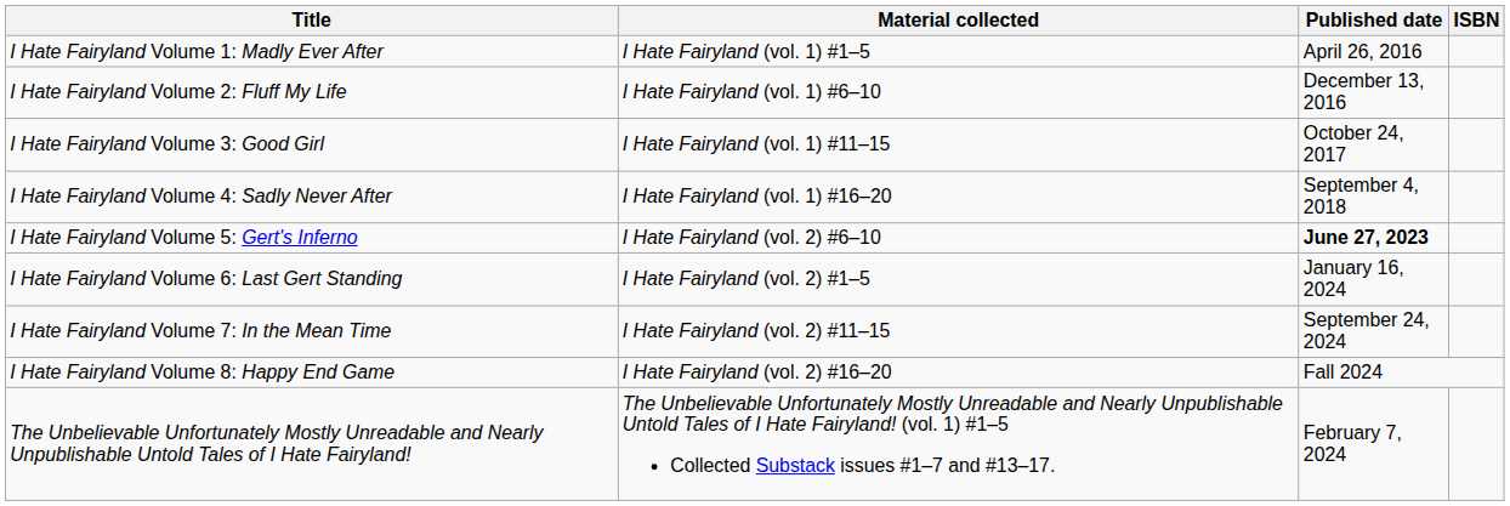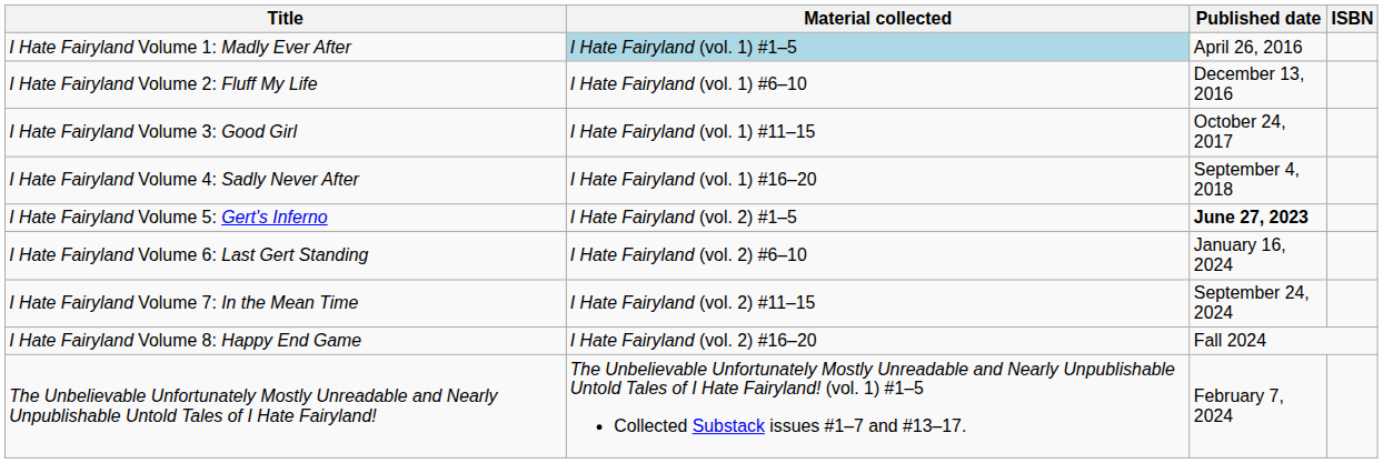 <table class="wikitable">
 <tr>
 <th>Title</th>
 <th>Material collected</th>
 <th>Published date</th>
 <th>ISBN</th>
 </tr>
 <tr>
 <td><em>I Hate Fairyland</em> Volume 1: <em>Madly Ever After</em></td>
-<td><em>I Hate Fairyland</em> (vol. 1) #1–5</td>
+<td style="background: lightblue;"><em>I Hate Fairyland</em> (vol. 1) #1–5</td>
 <td>April 26, 2016</td>
 <td></td>
 </tr>
 <tr>
 <td><em>I Hate Fairyland</em> Volume 2: <em>Fluff My Life</em></td>
 <td><em>I Hate Fairyland</em> (vol. 1) #6–10</td>
 <td>December 13, 2016</td>
 <td></td>
 </tr>
 <tr>
 <td><em>I Hate Fairyland</em> Volume 3: <em>Good Girl</em></td>
 <td><em>I Hate Fairyland</em> (vol. 1) #11–15</td>
 <td>October 24, 2017</td>
 <td></td>
 </tr>
 <tr>
 <td><em>I Hate Fairyland</em> Volume 4: <em>Sadly Never After</em></td>
 <td><em>I Hate Fairyland</em> (vol. 1) #16–20</td>
 <td>September 4, 2018</td>
 <td></td>
 </tr>
 <tr>
 <td><em>I Hate Fairyland</em> Volume 5: <em><a href='#'>Gert's Inferno</a></em></td>
-<td><em>I Hate Fairyland</em> (vol. 2) #6–10</td>
+<td><em>I Hate Fairyland</em> (vol. 2) #1–5</td>
 <td><strong>June 27, 2023</strong></td>
 <td></td>
 </tr>
 <tr>
 <td><em>I Hate Fairyland</em> Volume 6: <em>Last Gert Standing</em></td>
-<td><em>I Hate Fairyland</em> (vol. 2) #1–5</td>
+<td><em>I Hate Fairyland</em> (vol. 2) #6–10</td>
 <td>January 16, 2024</td>
 <td></td>
 </tr>
 <tr>
 <td><em>I Hate Fairyland</em> Volume 7: <em>In the Mean Time</em></td>
 <td><em>I Hate Fairyland</em> (vol. 2) #11–15</td>
 <td>September 24, 2024</td>
 <td></td>
 </tr>
 <tr>
 <td><em>I Hate Fairyland</em> Volume 8: <em>Happy End Game</em></td>
 <td><em>I Hate Fairyland</em> (vol. 2) #16–20</td>
 <td colspan="2">Fall 2024</td>
 </tr>
 <tr>
 <td><em>The Unbelievable Unfortunately Mostly Unreadable and Nearly Unpublishable Untold Tales of I Hate Fairyland!</em></td>
 <td><em>The Unbelievable Unfortunately Mostly Unreadable and Nearly Unpublishable Untold Tales of I Hate Fairyland!</em> (vol. 1) #1–5<br><ul><li>Collected <a href='#'>Substack</a> issues #1–7 and #13–17.</li></ul></td>
 <td>February 7, 2024</td>
 <td></td>
 </tr>
 </table>
